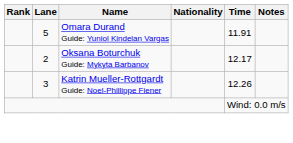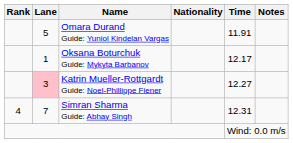 <table class="wikitable sortable" style="text-align:center">
 <tr>
 <th>Rank</th>
 <th>Lane</th>
 <th>Name</th>
 <th>Nationality</th>
 <th>Time</th>
 <th>Notes</th>
 </tr>
 <tr>
 <td></td>
 <td>5</td>
 <td align="left"><a href='#'>Omara Durand</a><br><small>Guide: <a href='#'>Yuniol Kindelan Vargas</a></small></td>
 <td align="left"></td>
 <td>11.91</td>
 <td></td>
 </tr>
 <tr>
 <td></td>
-<td>2</td>
+<td>1</td>
 <td align="left"><a href='#'>Oksana Boturchuk</a><br><small>Guide: <a href='#'>Mykyta Barbanov</a></small></td>
 <td align="left"></td>
 <td>12.17</td>
 <td></td>
 </tr>
 <tr>
 <td></td>
-<td>3</td>
+<td style="background: pink;">3</td>
 <td align="left"><a href='#'>Katrin Mueller-Rottgardt</a><br><small>Guide: <a href='#'>Noel-Phillippe Fiener</a></small></td>
 <td align="left"></td>
-<td>12.26</td>
+<td>12.27</td>
+<td></td>
+</tr>
+<tr>
+<td>4</td>
+<td>7</td>
+<td align="left"><a href='#'>Simran Sharma</a><br><small>Guide: <a href='#'>Abhay Singh</a></small></td>
+<td align="left"></td>
+<td>12.31</td>
 <td></td>
 </tr>
 <tr class="sortbottom">
 <td colspan="4"></td>
 <td colspan="2" style="text-align:left;">Wind: 0.0 m/s</td>
 </tr>
 </table>
